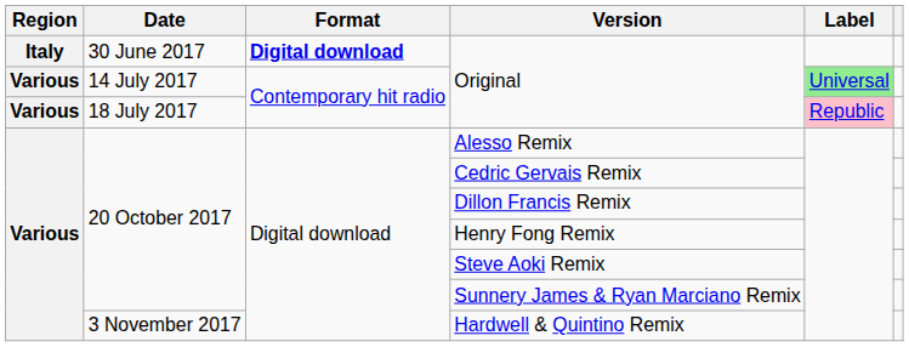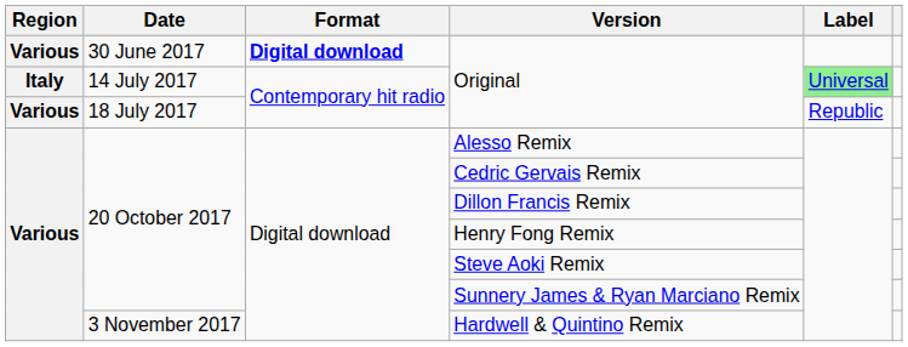 <table class="wikitable plainrowheaders">
 <tr>
 <th scope="col">Region</th>
 <th scope="col">Date</th>
 <th scope="col">Format</th>
 <th scope="col">Version</th>
 <th scope="col">Label</th>
 <th scope="col"></th>
 </tr>
 <tr>
-<th scope="row">Italy</th>
+<th scope="row">Various</th>
 <td>30 June 2017</td>
 <td><strong><a href='#'>Digital download</a></strong></td>
 <td rowspan="3">Original</td>
 <td></td>
 <td></td>
 </tr>
 <tr>
-<th scope="row">Various</th>
+<th scope="row">Italy</th>
 <td>14 July 2017</td>
 <td rowspan="2"><a href='#'>Contemporary hit radio</a></td>
 <td style="background: lightgreen;"><a href='#'>Universal</a></td>
 <td></td>
 </tr>
 <tr>
 <th scope="row">Various</th>
 <td>18 July 2017</td>
-<td style="background: pink;"><a href='#'>Republic</a></td>
+<td><a href='#'>Republic</a></td>
 <td></td>
 </tr>
 <tr>
 <th scope="row" rowspan="7">Various</th>
 <td rowspan="6">20 October 2017</td>
 <td rowspan="7">Digital download</td>
 <td><a href='#'>Alesso</a> Remix</td>
 <td rowspan="7"></td>
 <td></td>
 </tr>
 <tr>
 <td><a href='#'>Cedric Gervais</a> Remix</td>
 <td></td>
 </tr>
 <tr>
 <td><a href='#'>Dillon Francis</a> Remix</td>
 <td></td>
 </tr>
 <tr>
 <td>Henry Fong Remix</td>
 <td></td>
 </tr>
 <tr>
 <td><a href='#'>Steve Aoki</a> Remix</td>
 <td></td>
 </tr>
 <tr>
 <td><a href='#'>Sunnery James & Ryan Marciano</a> Remix</td>
 <td></td>
 </tr>
 <tr>
 <td>3 November 2017</td>
 <td><a href='#'>Hardwell</a> & <a href='#'>Quintino</a> Remix</td>
 <td></td>
 </tr>
 </table>
